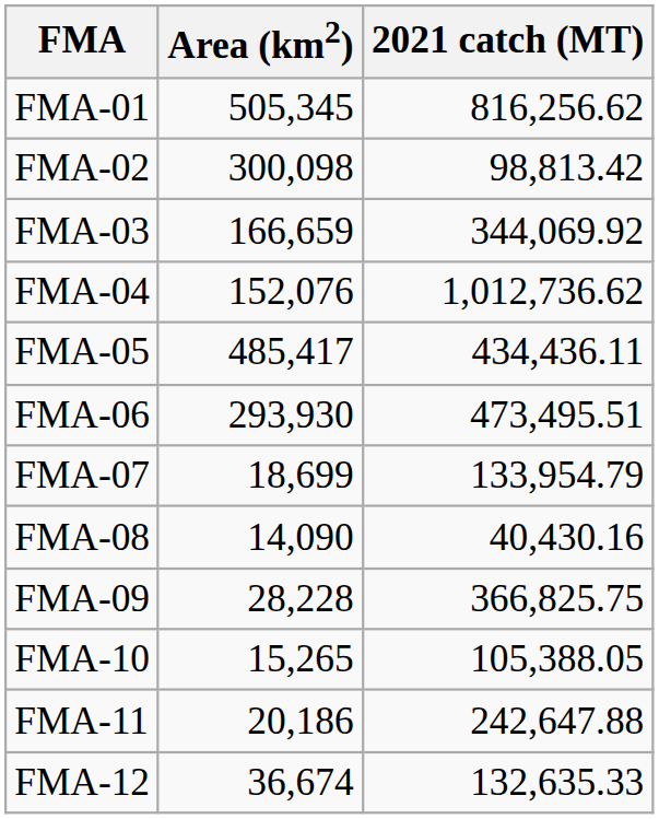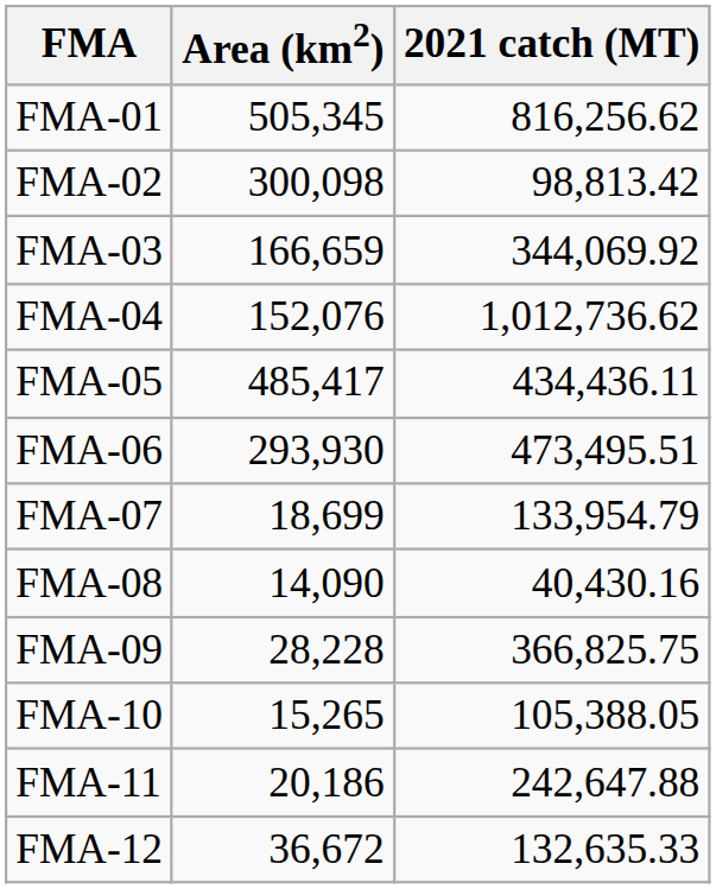 <table class="wikitable floatright">
 <tr>
 <th>FMA</th>
 <th>Area (km<sup>2</sup>)</th>
 <th>2021 catch (MT)</th>
 </tr>
 <tr>
 <td>FMA-01</td>
 <td style="text-align:right;">505,345</td>
 <td style="text-align:right;">816,256.62</td>
 </tr>
 <tr>
 <td>FMA-02</td>
 <td style="text-align:right;">300,098</td>
 <td style="text-align:right;">98,813.42</td>
 </tr>
 <tr>
 <td>FMA-03</td>
 <td style="text-align:right;">166,659</td>
 <td style="text-align:right;">344,069.92</td>
 </tr>
 <tr>
 <td>FMA-04</td>
 <td style="text-align:right;">152,076</td>
 <td style="text-align:right;">1,012,736.62</td>
 </tr>
 <tr>
 <td>FMA-05</td>
 <td style="text-align:right;">485,417</td>
 <td style="text-align:right;">434,436.11</td>
 </tr>
 <tr>
 <td>FMA-06</td>
 <td style="text-align:right;">293,930</td>
 <td style="text-align:right;">473,495.51</td>
 </tr>
 <tr>
 <td>FMA-07</td>
 <td style="text-align:right;">18,699</td>
 <td style="text-align:right;">133,954.79</td>
 </tr>
 <tr>
 <td>FMA-08</td>
 <td style="text-align:right;">14,090</td>
 <td style="text-align:right;">40,430.16</td>
 </tr>
 <tr>
 <td>FMA-09</td>
 <td style="text-align:right;">28,228</td>
 <td style="text-align:right;">366,825.75</td>
 </tr>
 <tr>
 <td>FMA-10</td>
 <td style="text-align:right;">15,265</td>
 <td style="text-align:right;">105,388.05</td>
 </tr>
 <tr>
 <td>FMA-11</td>
 <td style="text-align:right;">20,186</td>
 <td style="text-align:right;">242,647.88</td>
 </tr>
 <tr>
 <td>FMA-12</td>
-<td style="text-align:right;">36,674</td>
+<td style="text-align:right;">36,672</td>
 <td style="text-align:right;">132,635.33</td>
 </tr>
 </table>
